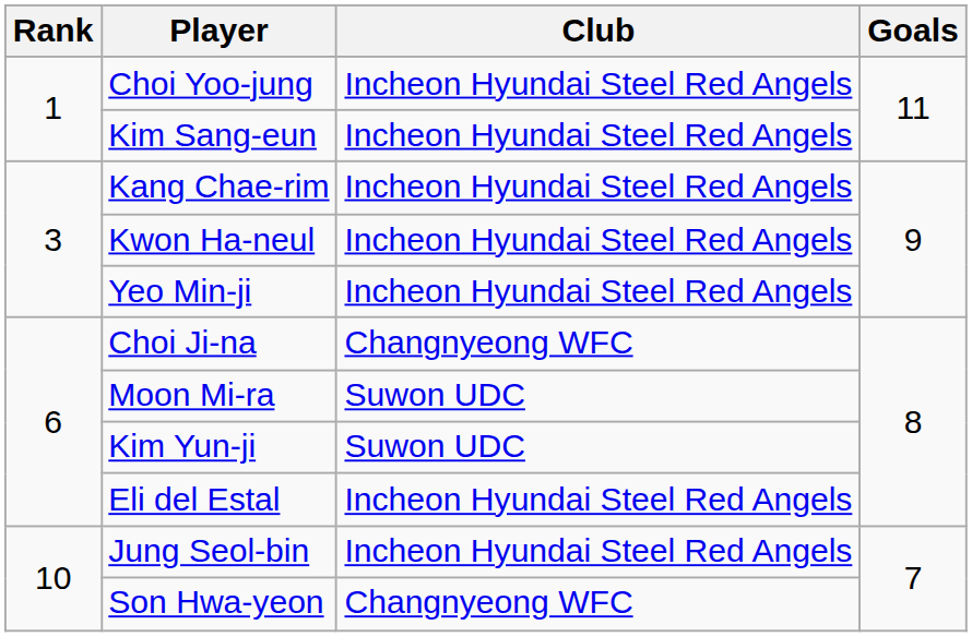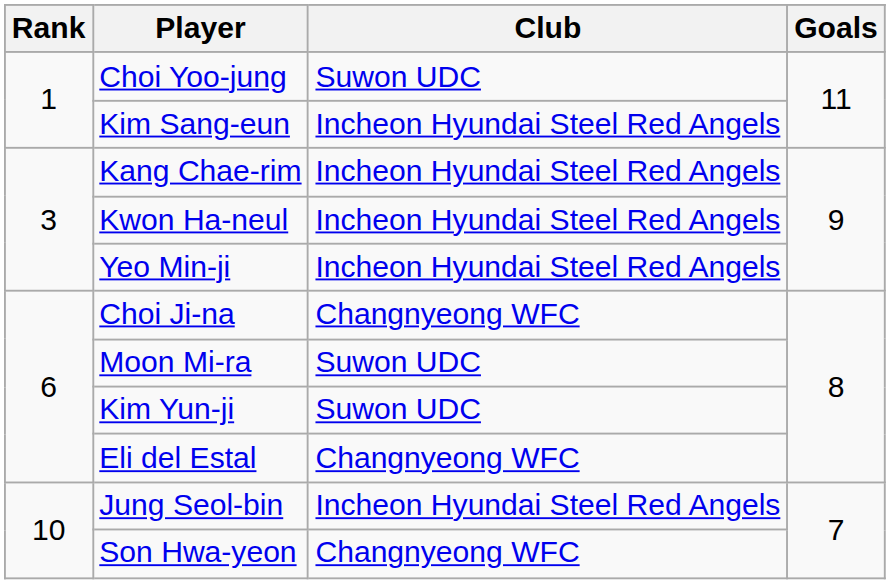 <table class="wikitable" style="text-align:center">
 <tr>
 <th>Rank</th>
 <th>Player</th>
 <th>Club</th>
 <th>Goals</th>
 </tr>
 <tr>
 <td rowspan=2>1</td>
 <td align="left"> <a href='#'>Choi Yoo-jung</a></td>
-<td align="left"><a href='#'>Incheon Hyundai Steel Red Angels</a></td>
+<td align="left"><a href='#'>Suwon UDC</a></td>
 <td rowspan=2>11</td>
 </tr>
 <tr>
 <td align="left"> <a href='#'>Kim Sang-eun</a></td>
 <td align="left"><a href='#'>Incheon Hyundai Steel Red Angels</a></td>
 </tr>
 <tr>
 <td rowspan=3>3</td>
 <td align="left"> <a href='#'>Kang Chae-rim</a></td>
 <td align="left"><a href='#'>Incheon Hyundai Steel Red Angels</a></td>
 <td rowspan=3>9</td>
 </tr>
 <tr>
 <td align="left"> <a href='#'>Kwon Ha-neul</a></td>
 <td align="left"><a href='#'>Incheon Hyundai Steel Red Angels</a></td>
 </tr>
 <tr>
 <td align="left"> <a href='#'>Yeo Min-ji</a></td>
 <td align="left"><a href='#'>Incheon Hyundai Steel Red Angels</a></td>
 </tr>
 <tr>
 <td rowspan=4>6</td>
 <td align="left"> <a href='#'>Choi Ji-na</a></td>
 <td align="left"><a href='#'>Changnyeong WFC</a></td>
 <td rowspan=4>8</td>
 </tr>
 <tr>
 <td align="left"> <a href='#'>Moon Mi-ra</a></td>
 <td align="left"><a href='#'>Suwon UDC</a></td>
 </tr>
 <tr>
 <td align="left"> <a href='#'>Kim Yun-ji</a></td>
 <td align="left"><a href='#'>Suwon UDC</a></td>
 </tr>
 <tr>
 <td align="left"> <a href='#'>Eli del Estal</a></td>
-<td align="left"><a href='#'>Incheon Hyundai Steel Red Angels</a></td>
+<td align="left"><a href='#'>Changnyeong WFC</a></td>
 </tr>
 <tr>
 <td rowspan=2>10</td>
 <td align="left"> <a href='#'>Jung Seol-bin</a></td>
 <td align="left"><a href='#'>Incheon Hyundai Steel Red Angels</a></td>
 <td rowspan=2>7</td>
 </tr>
 <tr>
 <td align="left"> <a href='#'>Son Hwa-yeon</a></td>
 <td align="left"><a href='#'>Changnyeong WFC</a></td>
 </tr>
 </table>
